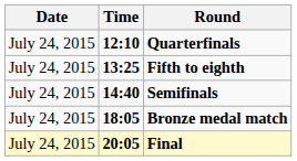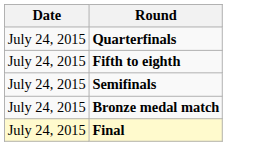 <table class="wikitable">
 <tr>
 <th>Date</th>
-<th>Time</th>
 <th>Round</th>
 </tr>
 <tr>
 <td>July 24, 2015</td>
-<td><strong>12:10</strong></td>
 <td><strong>Quarterfinals</strong></td>
 </tr>
 <tr>
 <td>July 24, 2015</td>
-<td><strong>13:25</strong></td>
 <td><strong>Fifth to eighth</strong></td>
 </tr>
 <tr>
 <td>July 24, 2015</td>
-<td><strong>14:40</strong></td>
 <td><strong>Semifinals</strong></td>
 </tr>
 <tr>
 <td>July 24, 2015</td>
-<td><strong>18:05</strong></td>
 <td><strong>Bronze medal match</strong></td>
 </tr>
 <tr style=background:lemonchiffon>
 <td>July 24, 2015</td>
-<td><strong>20:05</strong></td>
 <td><strong>Final</strong></td>
 </tr>
 </table>
